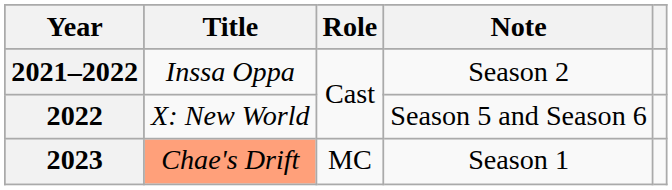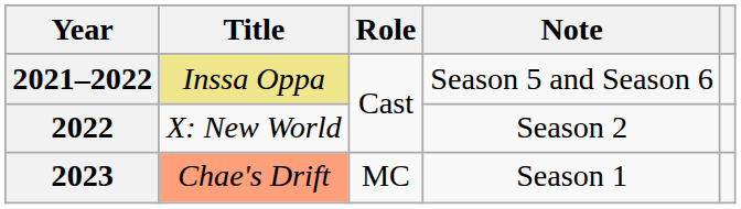 <table class="wikitable sortable plainrowheaders" style="text-align: center;">
 <tr>
 <th scope="col">Year</th>
 <th scope="col">Title</th>
 <th scope="col">Role</th>
 <th scope="col">Note</th>
 <th scope="col" class="unsortable"></th>
 </tr>
 <tr>
 <th scope="row">2021–2022</th>
-<td><em>Inssa Oppa</em></td>
+<td style="background: khaki;"><em>Inssa Oppa</em></td>
 <td rowspan="2">Cast</td>
-<td>Season 2</td>
+<td>Season 5 and Season 6</td>
 <td></td>
 </tr>
 <tr>
 <th scope="row">2022</th>
 <td><em>X: New World</em></td>
-<td>Season 5 and Season 6</td>
+<td>Season 2</td>
 <td></td>
 </tr>
 <tr>
 <th scope="row">2023</th>
 <td style="background: lightsalmon;"><em>Chae's Drift</em></td>
 <td>MC</td>
 <td>Season 1</td>
 <td></td>
 </tr>
 </table>
